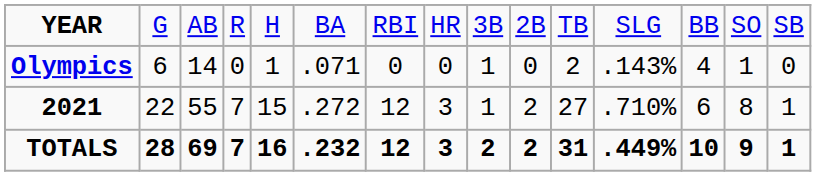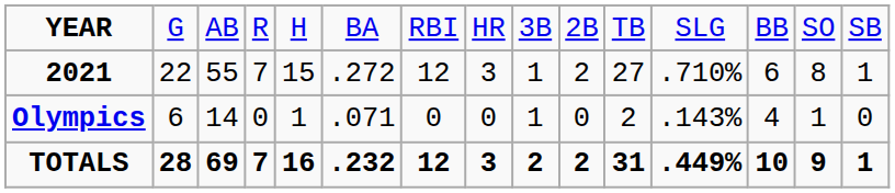 <table class="wikitable">
 <tr align=center>
 <td><strong>YEAR</strong></td>
 <td><a href='#'>G</a></td>
 <td><a href='#'>AB</a></td>
 <td><a href='#'>R</a></td>
 <td><a href='#'>H</a></td>
 <td><a href='#'>BA</a></td>
 <td><a href='#'>RBI</a></td>
 <td><a href='#'>HR</a></td>
 <td><a href='#'>3B</a></td>
 <td><a href='#'>2B</a></td>
 <td><a href='#'>TB</a></td>
 <td><a href='#'>SLG</a></td>
 <td><a href='#'>BB</a></td>
 <td><a href='#'>SO</a></td>
 <td><a href='#'>SB</a></td>
 </tr>
 <tr align=center>
+<td><strong>2021</strong></td>
+<td>22</td>
+<td>55</td>
+<td>7</td>
+<td>15</td>
+<td>.272</td>
+<td>12</td>
+<td>3</td>
+<td>1</td>
+<td>2</td>
+<td>27</td>
+<td>.710%</td>
+<td>6</td>
+<td>8</td>
+<td>1</td>
+</tr>
+<tr align=center>
 <td><strong><a href='#'>Olympics</a></strong></td>
 <td>6</td>
 <td>14</td>
 <td>0</td>
 <td>1</td>
 <td>.071</td>
 <td>0</td>
 <td>0</td>
 <td>1</td>
 <td>0</td>
 <td>2</td>
 <td>.143%</td>
 <td>4</td>
 <td>1</td>
 <td>0</td>
-</tr>
-<tr align=center>
-<td><strong>2021</strong></td>
-<td>22</td>
-<td>55</td>
-<td>7</td>
-<td>15</td>
-<td>.272</td>
-<td>12</td>
-<td>3</td>
-<td>1</td>
-<td>2</td>
-<td>27</td>
-<td>.710%</td>
-<td>6</td>
-<td>8</td>
-<td>1</td>
 </tr>
 <tr align=center>
 <td><strong>TOTALS</strong></td>
 <td><strong>28</strong></td>
 <td><strong>69</strong></td>
 <td><strong>7</strong></td>
 <td><strong>16</strong></td>
 <td><strong>.232</strong></td>
 <td><strong>12</strong></td>
 <td><strong>3</strong></td>
 <td><strong>2</strong></td>
 <td><strong>2</strong></td>
 <td><strong>31</strong></td>
 <td><strong>.449%</strong></td>
 <td><strong>10</strong></td>
 <td><strong>9</strong></td>
 <td><strong>1</strong></td>
 </tr>
 </table>
